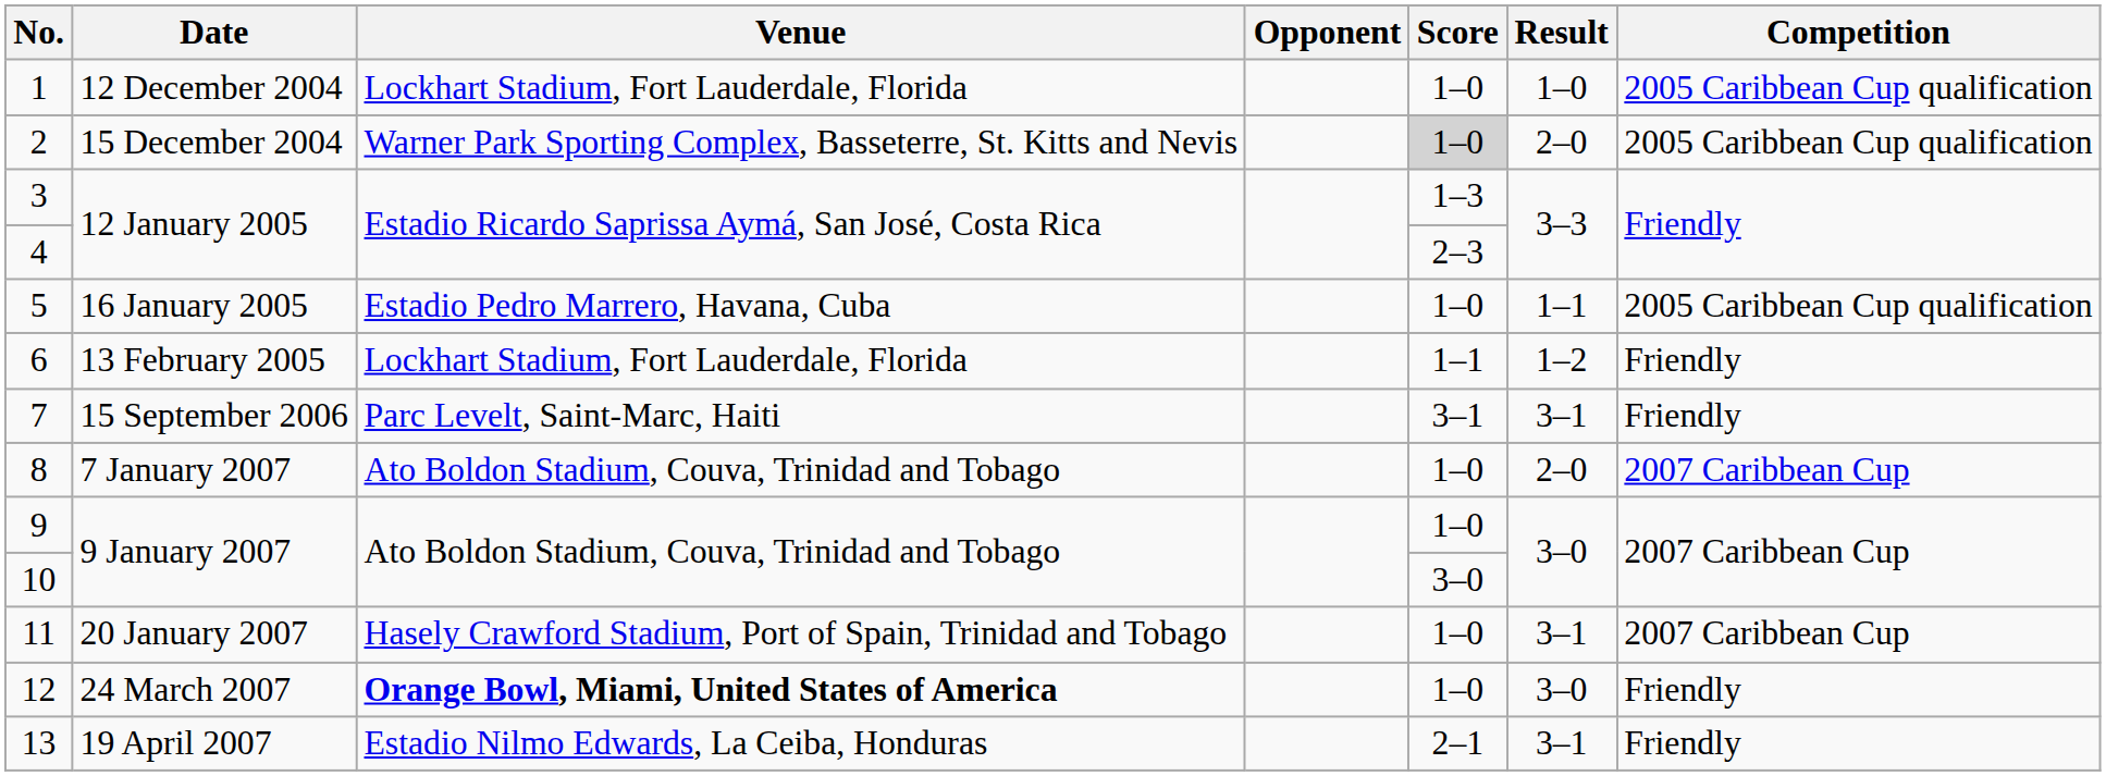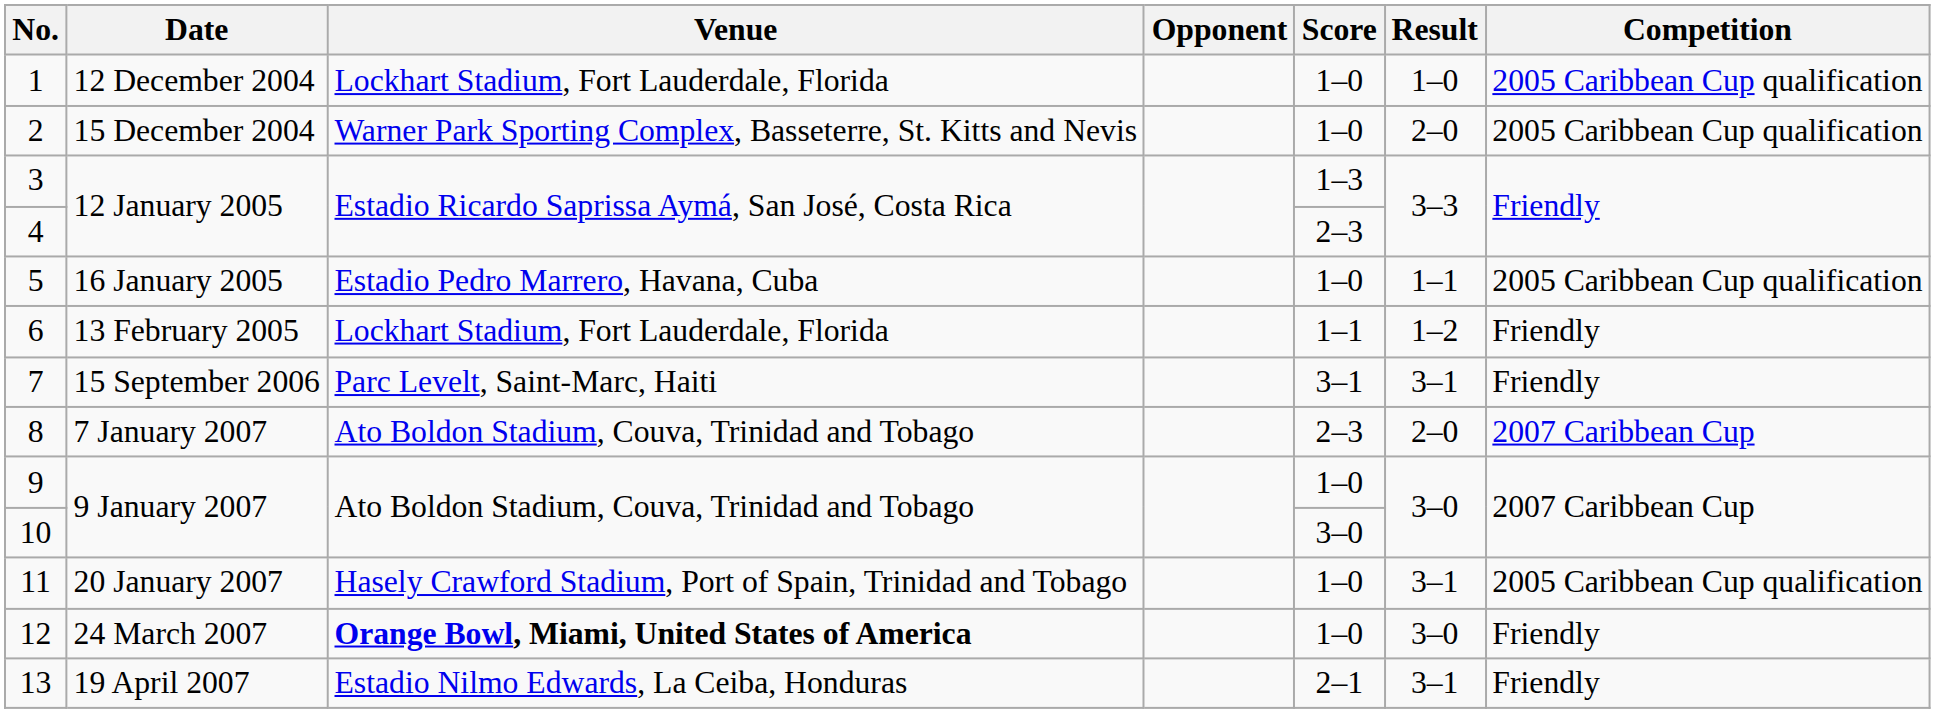 <table class="wikitable sortable">
 <tr>
 <th scope="col">No.</th>
 <th scope="col">Date</th>
 <th scope="col">Venue</th>
 <th scope="col">Opponent</th>
 <th scope="col">Score</th>
 <th scope="col">Result</th>
 <th scope="col">Competition</th>
 </tr>
 <tr>
 <td style="text-align:center">1</td>
 <td>12 December 2004</td>
 <td><a href='#'>Lockhart Stadium</a>, Fort Lauderdale, Florida</td>
 <td></td>
 <td style="text-align:center">1–0</td>
 <td style="text-align:center">1–0</td>
 <td><a href='#'>2005 Caribbean Cup</a> qualification</td>
 </tr>
 <tr>
 <td style="text-align:center">2</td>
 <td>15 December 2004</td>
 <td><a href='#'>Warner Park Sporting Complex</a>, Basseterre, St. Kitts and Nevis</td>
 <td></td>
-<td style="background: lightgrey; text-align:center">1–0</td>
+<td style="text-align:center">1–0</td>
 <td style="text-align:center">2–0</td>
 <td>2005 Caribbean Cup qualification</td>
 </tr>
 <tr>
 <td style="text-align:center">3</td>
 <td rowspan="2">12 January 2005</td>
 <td rowspan="2"><a href='#'>Estadio Ricardo Saprissa Aymá</a>, San José, Costa Rica</td>
 <td rowspan="2"></td>
 <td style="text-align:center">1–3</td>
 <td rowspan="2" style="text-align:center">3–3</td>
 <td rowspan="2"><a href='#'>Friendly</a></td>
 </tr>
 <tr>
 <td style="text-align:center">4</td>
 <td style="text-align:center">2–3</td>
 </tr>
 <tr>
 <td style="text-align:center">5</td>
 <td>16 January 2005</td>
 <td><a href='#'>Estadio Pedro Marrero</a>, Havana, Cuba</td>
 <td></td>
 <td style="text-align:center">1–0</td>
 <td style="text-align:center">1–1</td>
 <td>2005 Caribbean Cup qualification</td>
 </tr>
 <tr>
 <td style="text-align:center">6</td>
 <td>13 February 2005</td>
 <td><a href='#'>Lockhart Stadium</a>, Fort Lauderdale, Florida</td>
 <td></td>
 <td style="text-align:center">1–1</td>
 <td style="text-align:center">1–2</td>
 <td>Friendly</td>
 </tr>
 <tr>
 <td style="text-align:center">7</td>
 <td>15 September 2006</td>
 <td><a href='#'>Parc Levelt</a>, Saint-Marc, Haiti</td>
 <td></td>
 <td style="text-align:center">3–1</td>
 <td style="text-align:center">3–1</td>
 <td>Friendly</td>
 </tr>
 <tr>
 <td style="text-align:center">8</td>
 <td>7 January 2007</td>
 <td><a href='#'>Ato Boldon Stadium</a>, Couva, Trinidad and Tobago</td>
 <td></td>
-<td style="text-align:center">1–0</td>
+<td style="text-align:center">2–3</td>
 <td style="text-align:center">2–0</td>
 <td><a href='#'>2007 Caribbean Cup</a></td>
 </tr>
 <tr>
 <td style="text-align:center">9</td>
 <td rowspan="2">9 January 2007</td>
 <td rowspan="2">Ato Boldon Stadium, Couva, Trinidad and Tobago</td>
 <td rowspan="2"></td>
 <td style="text-align:center">1–0</td>
 <td rowspan="2" style="text-align:center">3–0</td>
 <td rowspan="2">2007 Caribbean Cup</td>
 </tr>
 <tr>
 <td style="text-align:center">10</td>
 <td style="text-align:center">3–0</td>
 </tr>
 <tr>
 <td style="text-align:center">11</td>
 <td>20 January 2007</td>
 <td><a href='#'>Hasely Crawford Stadium</a>, Port of Spain, Trinidad and Tobago</td>
 <td></td>
 <td style="text-align:center">1–0</td>
 <td style="text-align:center">3–1</td>
-<td>2007 Caribbean Cup</td>
+<td>2005 Caribbean Cup qualification</td>
 </tr>
 <tr>
 <td style="text-align:center">12</td>
 <td>24 March 2007</td>
 <td><strong><a href='#'>Orange Bowl</a>, Miami, United States of America</strong></td>
 <td></td>
 <td style="text-align:center">1–0</td>
 <td style="text-align:center">3–0</td>
 <td>Friendly</td>
 </tr>
 <tr>
 <td style="text-align:center">13</td>
 <td>19 April 2007</td>
 <td><a href='#'>Estadio Nilmo Edwards</a>, La Ceiba, Honduras</td>
 <td></td>
 <td style="text-align:center">2–1</td>
 <td style="text-align:center">3–1</td>
 <td>Friendly</td>
 </tr>
 </table>
